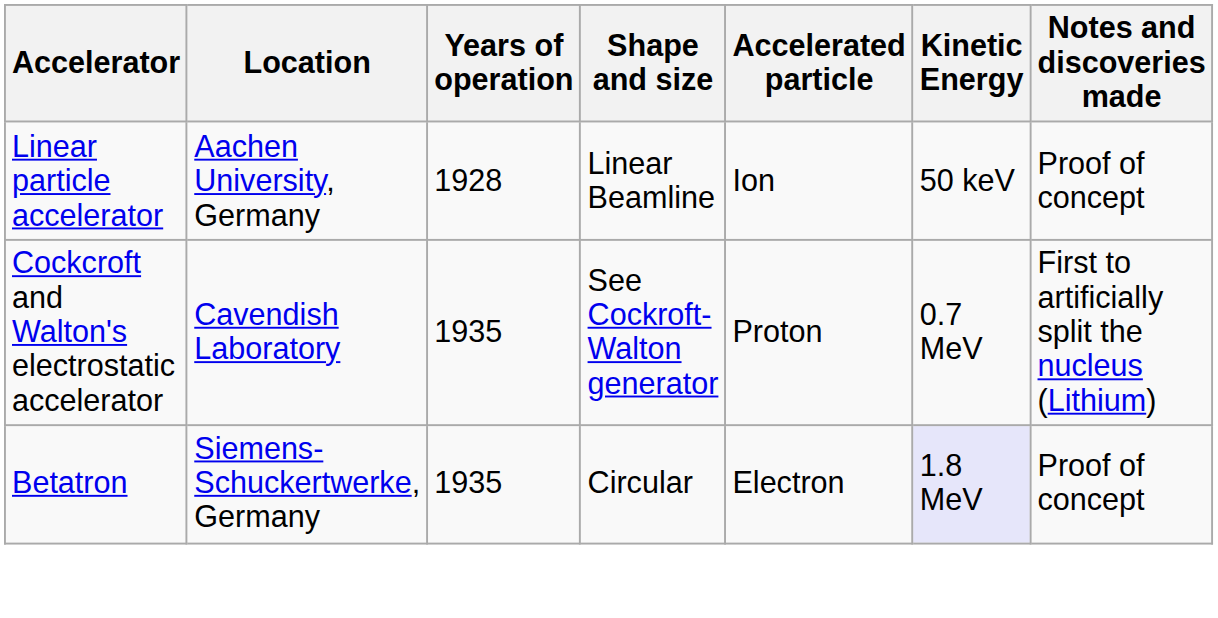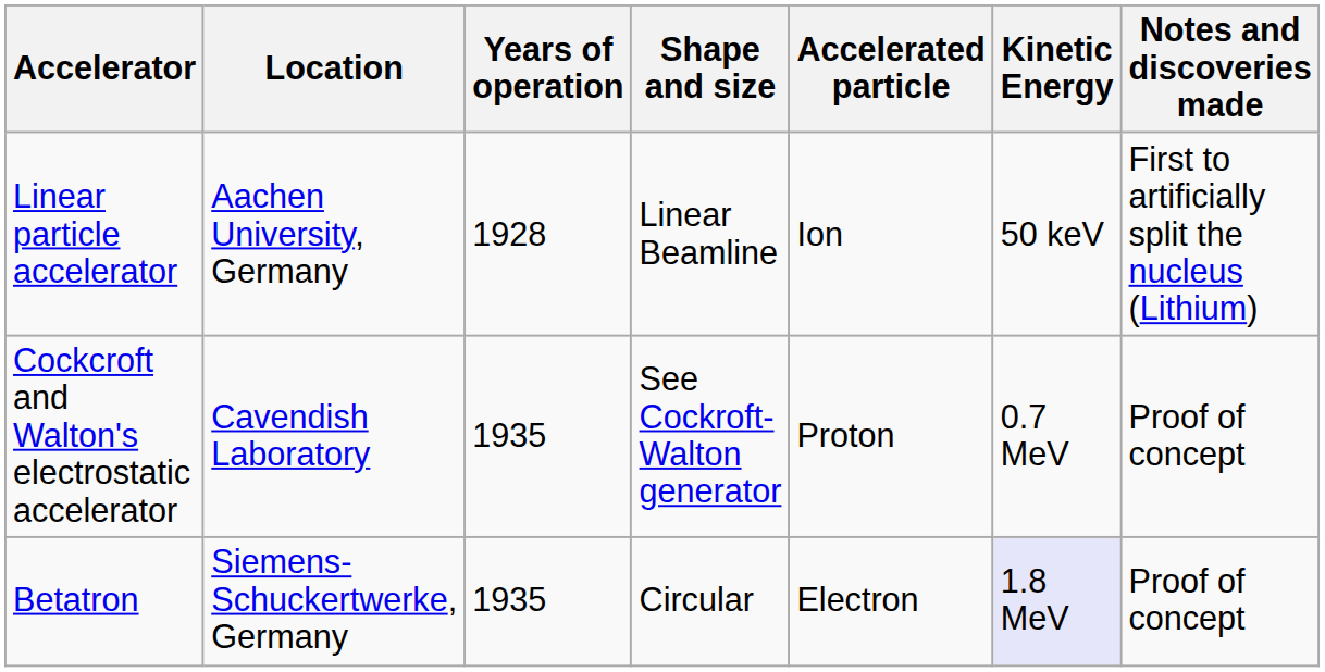 <table class="wikitable">
 <tr>
 <th>Accelerator</th>
 <th>Location</th>
 <th>Years of <br>operation</th>
 <th>Shape <br>and size</th>
 <th>Accelerated <br>particle</th>
 <th>Kinetic <br>Energy</th>
 <th>Notes and discoveries made</th>
 </tr>
 <tr>
 <td><a href='#'>Linear particle accelerator</a></td>
 <td><a href='#'>Aachen University</a>, Germany</td>
 <td>1928</td>
 <td>Linear Beamline</td>
 <td>Ion</td>
 <td>50 keV</td>
-<td>Proof of concept</td>
+<td>First to artificially split the <a href='#'>nucleus</a> (<a href='#'>Lithium</a>)</td>
 </tr>
 <tr>
 <td><a href='#'>Cockcroft</a> and <a href='#'>Walton's</a><br>electrostatic accelerator</td>
 <td><a href='#'>Cavendish Laboratory</a></td>
 <td>1935</td>
 <td>See <a href='#'>Cockroft-<br>Walton generator</a></td>
 <td>Proton</td>
 <td>0.7 MeV</td>
-<td>First to artificially split the <a href='#'>nucleus</a> (<a href='#'>Lithium</a>)</td>
+<td>Proof of concept</td>
 </tr>
 <tr>
 <td><a href='#'>Betatron</a></td>
 <td><a href='#'>Siemens-Schuckertwerke</a>, Germany</td>
 <td>1935</td>
 <td>Circular</td>
 <td>Electron</td>
 <td style="background: lavender;">1.8 MeV</td>
 <td>Proof of concept</td>
 </tr>
 </table>
